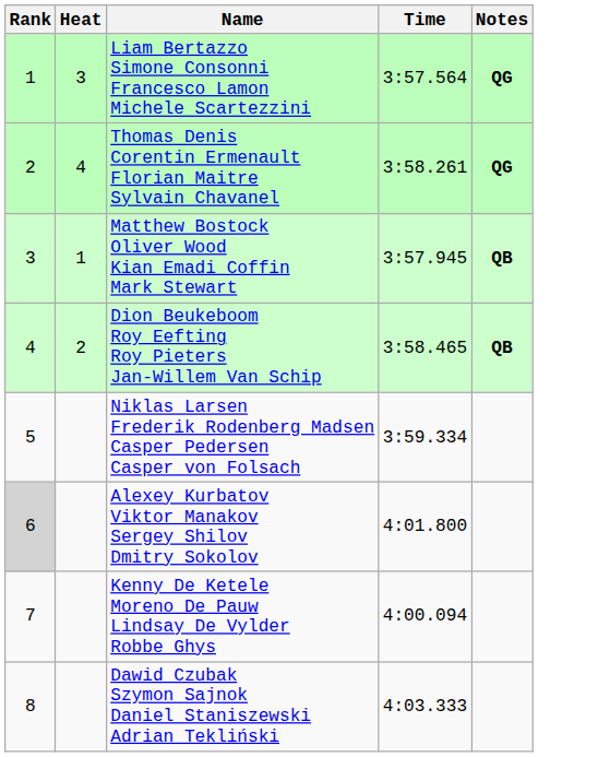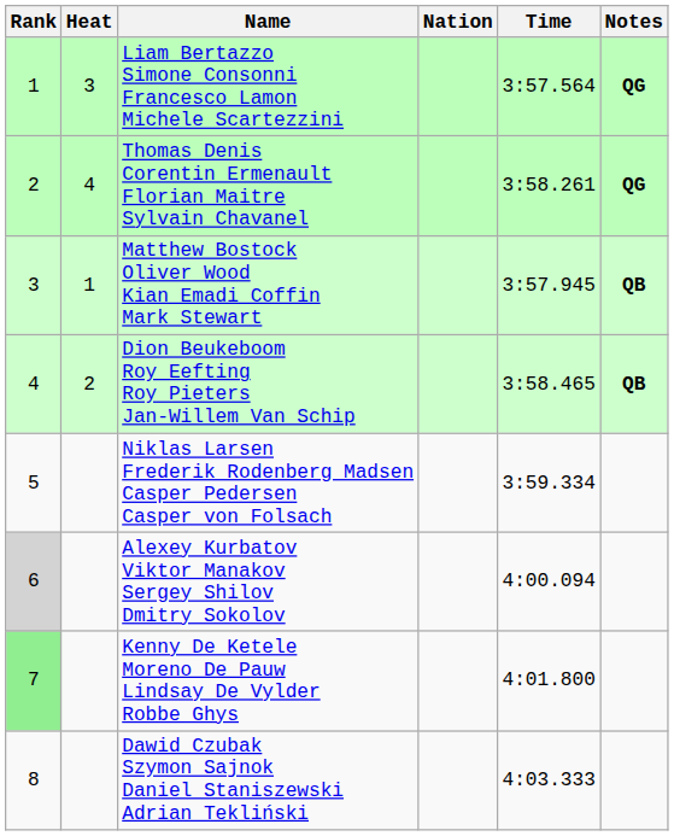 <table class="wikitable sortable" style="text-align:center">
 <tr>
 <th>Rank</th>
 <th>Heat</th>
 <th>Name</th>
+<th>Nation</th>
 <th>Time</th>
 <th>Notes</th>
 </tr>
 <tr bgcolor=bbffbb>
 <td>1</td>
 <td>3</td>
 <td align=left><a href='#'>Liam Bertazzo</a><br><a href='#'>Simone Consonni</a><br><a href='#'>Francesco Lamon</a><br><a href='#'>Michele Scartezzini</a></td>
+<td align=left></td>
 <td>3:57.564</td>
 <td><strong>QG</strong></td>
 </tr>
 <tr bgcolor=bbffbb>
 <td>2</td>
 <td>4</td>
 <td align=left><a href='#'>Thomas Denis</a><br><a href='#'>Corentin Ermenault</a><br><a href='#'>Florian Maitre</a><br><a href='#'>Sylvain Chavanel</a></td>
+<td align=left></td>
 <td>3:58.261</td>
 <td><strong>QG</strong></td>
 </tr>
 <tr bgcolor=ccffcc>
 <td>3</td>
 <td>1</td>
 <td align=left><a href='#'>Matthew Bostock</a><br><a href='#'>Oliver Wood</a><br><a href='#'>Kian Emadi Coffin</a><br><a href='#'>Mark Stewart</a></td>
+<td align=left></td>
 <td>3:57.945</td>
 <td><strong>QB</strong></td>
 </tr>
 <tr bgcolor=ccffcc>
 <td>4</td>
 <td>2</td>
 <td align=left><a href='#'>Dion Beukeboom</a><br><a href='#'>Roy Eefting</a><br><a href='#'>Roy Pieters</a><br><a href='#'>Jan-Willem Van Schip</a></td>
+<td align=left></td>
 <td>3:58.465</td>
 <td><strong>QB</strong></td>
 </tr>
 <tr>
 <td>5</td>
 <td></td>
 <td align=left><a href='#'>Niklas Larsen</a><br><a href='#'>Frederik Rodenberg Madsen</a><br><a href='#'>Casper Pedersen</a><br><a href='#'>Casper von Folsach</a></td>
+<td align=left></td>
 <td>3:59.334</td>
 <td></td>
 </tr>
 <tr>
 <td style="background: lightgrey;">6</td>
 <td></td>
 <td align=left><a href='#'>Alexey Kurbatov</a><br><a href='#'>Viktor Manakov</a><br><a href='#'>Sergey Shilov</a><br><a href='#'>Dmitry Sokolov</a></td>
-<td>4:01.800</td>
+<td align=left></td>
+<td>4:00.094</td>
 <td></td>
 </tr>
 <tr>
-<td>7</td>
+<td style="background: lightgreen;">7</td>
 <td></td>
 <td align=left><a href='#'>Kenny De Ketele</a><br><a href='#'>Moreno De Pauw</a><br><a href='#'>Lindsay De Vylder</a><br><a href='#'>Robbe Ghys</a></td>
-<td>4:00.094</td>
+<td align=left></td>
+<td>4:01.800</td>
 <td></td>
 </tr>
 <tr>
 <td>8</td>
 <td></td>
 <td align=left><a href='#'>Dawid Czubak</a><br><a href='#'>Szymon Sajnok</a><br><a href='#'>Daniel Staniszewski</a><br><a href='#'>Adrian Tekliński</a></td>
+<td align=left></td>
 <td>4:03.333</td>
 <td></td>
 </tr>
 </table>
